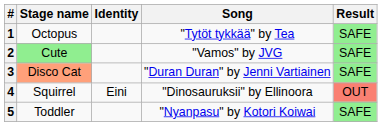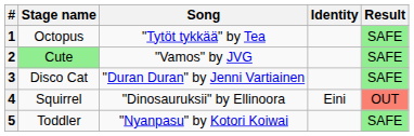 <table class="wikitable plainrowheaders" style="text-align: center;">
 <tr>
 <th>#</th>
 <th>Stage name</th>
+<th>Song</th>
 <th>Identity</th>
-<th>Song</th>
 <th>Result</th>
 </tr>
 <tr>
 <th>1</th>
 <td>Octopus</td>
+<td>"<a href='#'>Tytöt tykkää</a>" by <a href='#'>Tea</a></td>
 <td></td>
-<td>"<a href='#'>Tytöt tykkää</a>" by <a href='#'>Tea</a></td>
 <td bgcolor="lightgreen">SAFE</td>
 </tr>
 <tr>
 <th>2</th>
 <td style="background: lightgreen;">Cute</td>
+<td>"Vamos" by <a href='#'>JVG</a></td>
 <td></td>
-<td>"Vamos" by <a href='#'>JVG</a></td>
 <td bgcolor="lightgreen">SAFE</td>
 </tr>
 <tr>
 <th>3</th>
-<td style="background: lightsalmon;">Disco Cat</td>
+<td>Disco Cat</td>
+<td>"<a href='#'>Duran Duran</a>" by <a href='#'>Jenni Vartiainen</a></td>
 <td></td>
-<td>"<a href='#'>Duran Duran</a>" by <a href='#'>Jenni Vartiainen</a></td>
 <td bgcolor="lightgreen">SAFE</td>
 </tr>
 <tr>
 <th>4</th>
 <td>Squirrel</td>
+<td>"Dinosauruksii" by Ellinoora</td>
 <td>Eini</td>
-<td>"Dinosauruksii" by Ellinoora</td>
 <td bgcolor="salmon">OUT</td>
 </tr>
 <tr>
 <th>5</th>
 <td>Toddler</td>
+<td>"<a href='#'>Nyanpasu</a>" by <a href='#'>Kotori Koiwai</a></td>
 <td></td>
-<td>"<a href='#'>Nyanpasu</a>" by <a href='#'>Kotori Koiwai</a></td>
 <td bgcolor="lightgreen">SAFE</td>
 </tr>
 </table>
